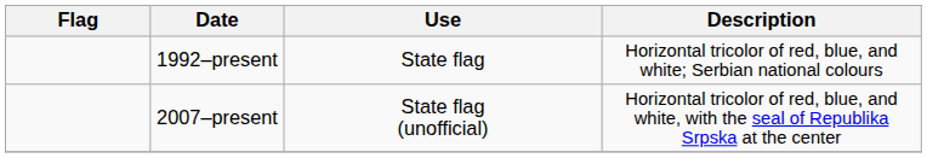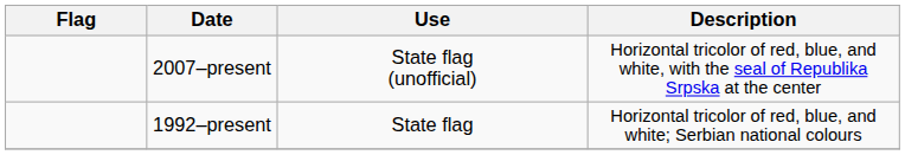 <table class="wikitable" style="text-align:center">
 <tr>
 <th style="width:110px;">Flag</th>
 <th style="width:100px;">Date</th>
 <th style="width:250px;">Use</th>
 <th style="width:250px;">Description</th>
 </tr>
 <tr>
 <td></td>
+<td>2007–present</td>
+<td>State flag<br>(unofficial)</td>
+<td style=font-size:90%;>Horizontal tricolor of red, blue, and white, with the <a href='#'>seal of Republika Srpska</a> at the center</td>
+</tr>
+<tr>
+<td></td>
 <td>1992–present</td>
 <td>State flag</td>
 <td style=font-size:90%;>Horizontal tricolor of red, blue, and white; Serbian national colours</td>
 </tr>
 <tr>
-<td></td>
-<td>2007–present</td>
-<td>State flag<br>(unofficial)</td>
-<td style=font-size:90%;>Horizontal tricolor of red, blue, and white, with the <a href='#'>seal of Republika Srpska</a> at the center</td>
-</tr>
-<tr>
 </tr>
 </table>
